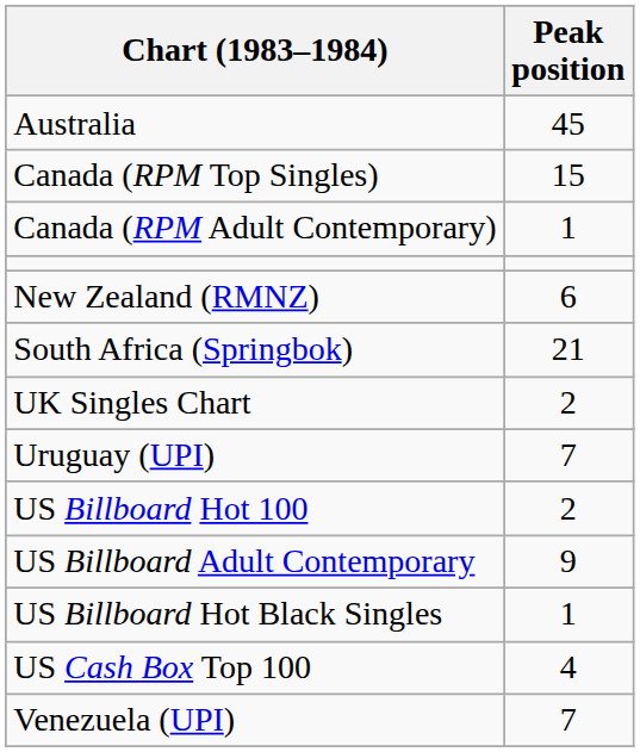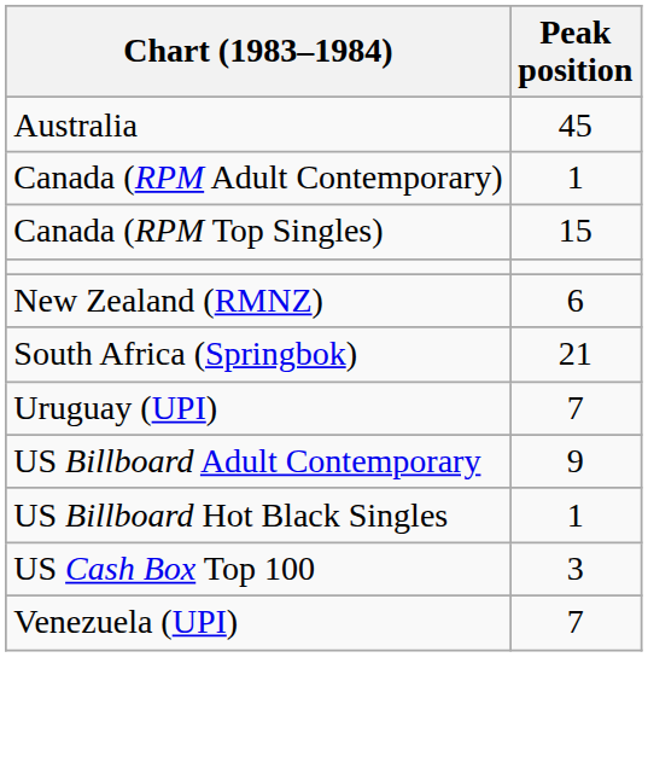 <table class="wikitable sortable">
 <tr>
 <th>Chart (1983–1984)</th>
 <th>Peak<br>position</th>
 </tr>
 <tr>
 <td>Australia</td>
 <td style="text-align:center;">45</td>
 </tr>
 <tr>
+<td>Canada (<em><a href='#'>RPM</a></em> Adult Contemporary)</td>
+<td style="text-align:center;">1</td>
+</tr>
+<tr>
 <td>Canada (<em>RPM</em> Top Singles)</td>
 <td style="text-align:center;">15</td>
-</tr>
-<tr>
-<td>Canada (<em><a href='#'>RPM</a></em> Adult Contemporary)</td>
-<td style="text-align:center;">1</td>
 </tr>
 <tr>
 <td></td>
 </tr>
 <tr>
 <td>New Zealand (<a href='#'>RMNZ</a>)</td>
 <td style="text-align:center;">6</td>
 </tr>
 <tr>
 <td>South Africa (<a href='#'>Springbok</a>)</td>
 <td style="text-align:center;">21</td>
 </tr>
 <tr>
-<td>UK Singles Chart</td>
-<td style="text-align:center;">2</td>
-</tr>
-<tr>
 <td>Uruguay (<a href='#'>UPI</a>)</td>
 <td align="center">7</td>
-</tr>
-<tr>
-<td>US <em><a href='#'>Billboard</a></em> <a href='#'>Hot 100</a></td>
-<td style="text-align:center;">2</td>
 </tr>
 <tr>
 <td>US <em>Billboard</em> <a href='#'>Adult Contemporary</a></td>
 <td style="text-align:center;">9</td>
 </tr>
 <tr>
 <td>US <em>Billboard</em> Hot Black Singles</td>
 <td style="text-align:center;">1</td>
 </tr>
 <tr>
 <td>US <em><a href='#'>Cash Box</a></em> Top 100</td>
-<td style="text-align:center;">4</td>
+<td style="text-align:center;">3</td>
 </tr>
 <tr>
 <td>Venezuela (<a href='#'>UPI</a>)</td>
 <td align="center">7</td>
 </tr>
 </table>
